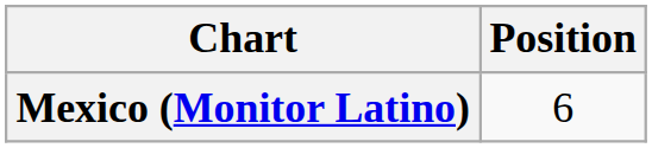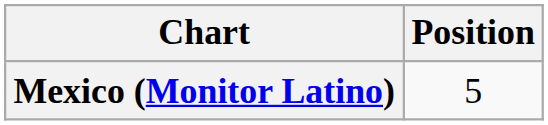 <table class="wikitable plainrowheaders" style="text-align:center;">
 <tr>
 <th>Chart</th>
 <th>Position</th>
 </tr>
 <tr>
 <th scope="row">Mexico (<a href='#'>Monitor Latino</a>)</th>
-<td>6</td>
+<td>5</td>
 </tr>
 </table>
